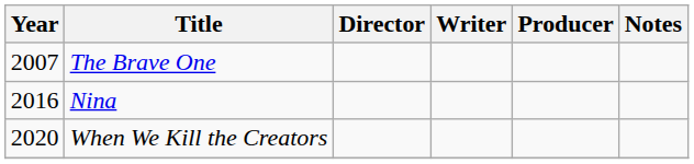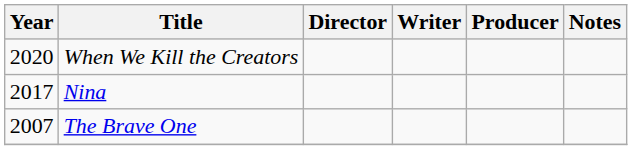 <table class="wikitable plainrowheaders">
 <tr>
 <th>Year</th>
 <th>Title</th>
 <th>Director</th>
 <th>Writer</th>
 <th>Producer</th>
 <th>Notes</th>
 </tr>
 <tr>
+<td>2020</td>
+<td><em>When We Kill the Creators</em></td>
+<td></td>
+<td></td>
+<td></td>
+<td></td>
+</tr>
+<tr>
+<td>2017</td>
+<td><em><a href='#'>Nina</a></em></td>
+<td></td>
+<td></td>
+<td></td>
+<td></td>
+</tr>
+<tr>
 <td>2007</td>
 <td><em><a href='#'>The Brave One</a></em></td>
 <td></td>
 <td></td>
 <td></td>
 <td></td>
 </tr>
 <tr>
-<td>2016</td>
-<td><em><a href='#'>Nina</a></em></td>
-<td></td>
-<td></td>
-<td></td>
-<td></td>
-</tr>
-<tr>
-<td>2020</td>
-<td><em>When We Kill the Creators</em></td>
-<td></td>
-<td></td>
-<td></td>
-<td></td>
-</tr>
-<tr>
 </tr>
 </table>
